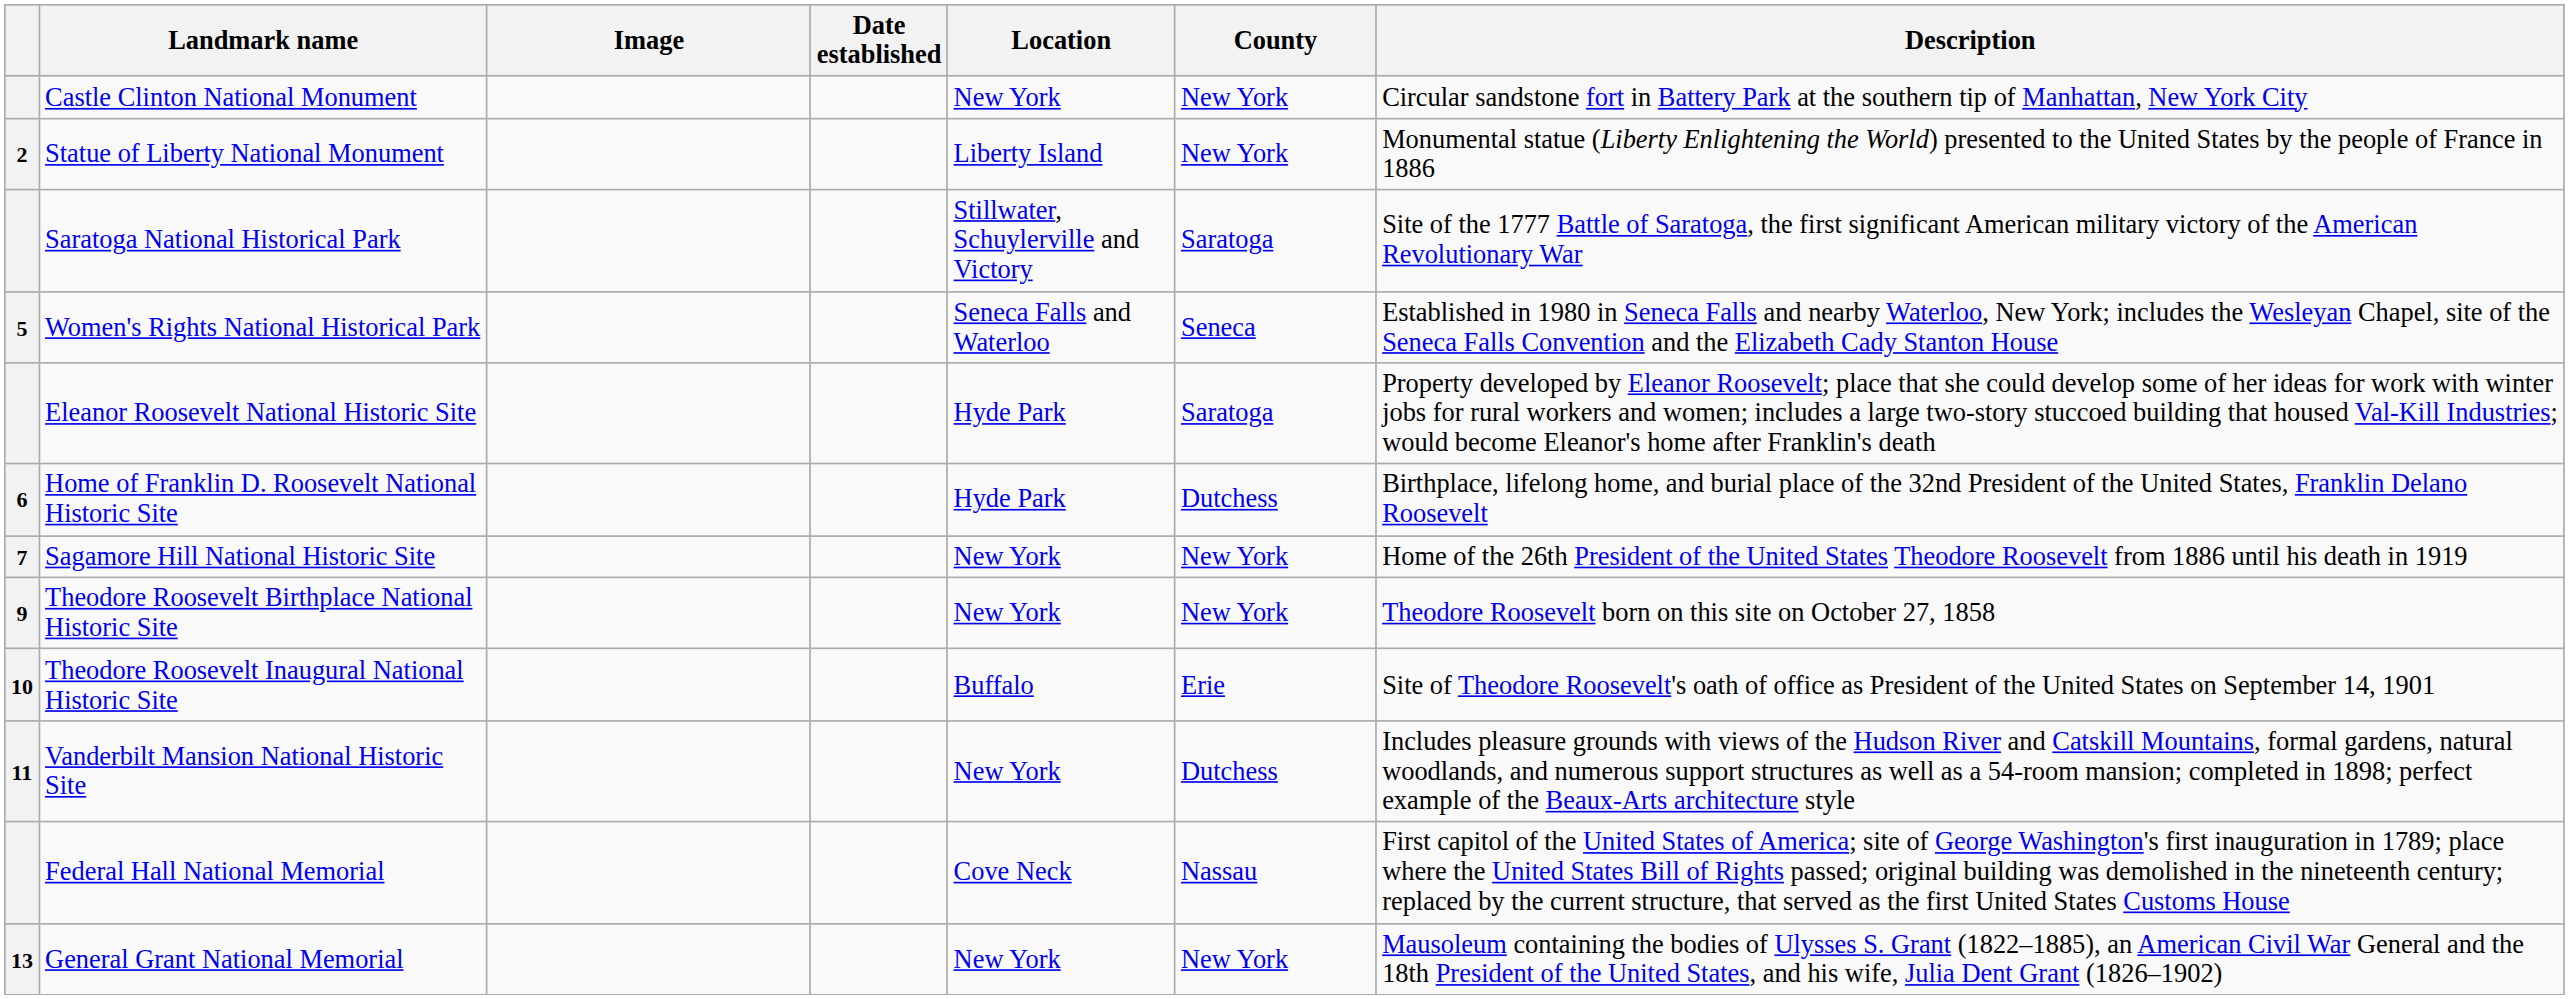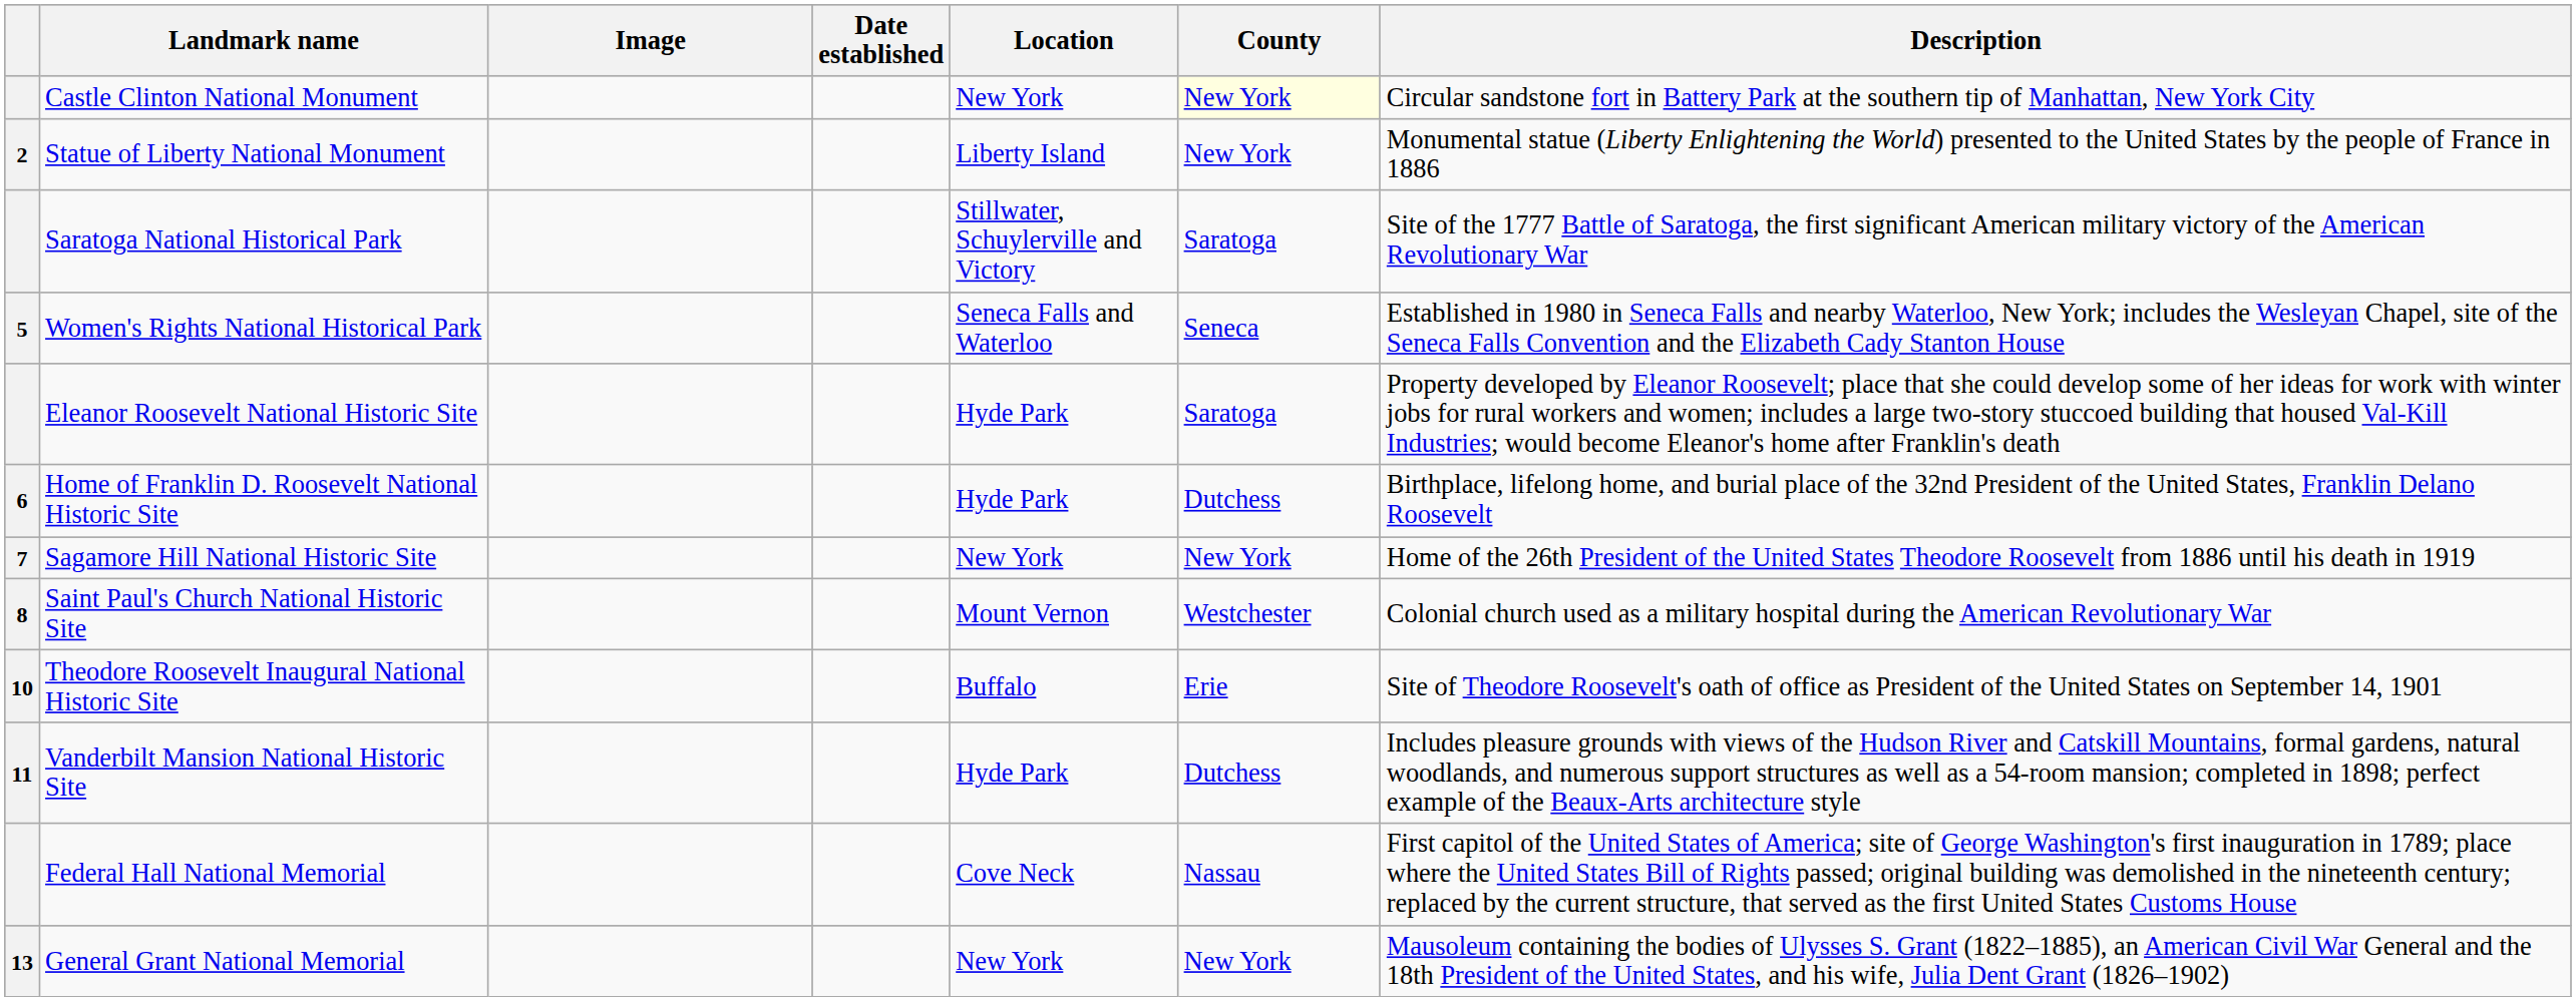 <table class="wikitable sortable" style="width:98%">
 <tr>
 <th width="1%"></th>
 <th width="18%"><strong>Landmark name</strong><br></th>
 <th class="unsortable" width="13%"><strong>Image</strong></th>
 <th date width="3%"><strong>Date established</strong></th>
 <th width="9%"><strong>Location</strong></th>
 <th width="8%"><strong>County</strong></th>
 <th class="unsortable" width="48%"><strong>Description</strong></th>
 </tr>
 <tr ->
 <th></th>
 <td><a href='#'>Castle Clinton National Monument</a></td>
 <td></td>
 <td></td>
 <td><a href='#'>New York</a></td>
-<td><a href='#'>New York</a></td>
+<td style="background: lightyellow;"><a href='#'>New York</a></td>
 <td>Circular sandstone <a href='#'>fort</a> in <a href='#'>Battery Park</a> at the southern tip of <a href='#'>Manhattan</a>, <a href='#'>New York City</a></td>
 </tr>
 <tr ->
 <th><small>2</small></th>
 <td><a href='#'>Statue of Liberty National Monument</a></td>
 <td></td>
 <td></td>
 <td><a href='#'>Liberty Island</a></td>
 <td><a href='#'>New York</a></td>
 <td>Monumental statue (<em>Liberty Enlightening the World</em>) presented to the United States by the people of France in 1886</td>
 </tr>
 <tr ->
 <th></th>
 <td><a href='#'>Saratoga National Historical Park</a></td>
 <td></td>
 <td></td>
 <td><a href='#'>Stillwater</a>, <a href='#'>Schuylerville</a> and <a href='#'>Victory</a></td>
 <td><a href='#'>Saratoga</a></td>
 <td>Site of the 1777 <a href='#'>Battle of Saratoga</a>, the first significant American military victory of the <a href='#'>American Revolutionary War</a></td>
 </tr>
 <tr ->
 <th><small>5</small></th>
 <td><a href='#'>Women's Rights National Historical Park</a></td>
 <td></td>
 <td></td>
 <td><a href='#'>Seneca Falls</a> and <a href='#'>Waterloo</a></td>
 <td><a href='#'>Seneca</a></td>
 <td>Established in 1980 in <a href='#'>Seneca Falls</a> and nearby <a href='#'>Waterloo</a>, New York; includes the <a href='#'>Wesleyan</a> Chapel, site of the <a href='#'>Seneca Falls Convention</a> and the <a href='#'>Elizabeth Cady Stanton House</a></td>
 </tr>
 <tr ->
 <th></th>
 <td><a href='#'>Eleanor Roosevelt National Historic Site</a></td>
 <td></td>
 <td></td>
 <td><a href='#'>Hyde Park</a></td>
 <td><a href='#'>Saratoga</a></td>
 <td>Property developed by <a href='#'>Eleanor Roosevelt</a>; place that she could develop some of her ideas for work with winter jobs for rural workers and women; includes a large two-story stuccoed building that housed <a href='#'>Val-Kill Industries</a>; would become Eleanor's home after Franklin's death</td>
 </tr>
 <tr ->
 <th><small>6</small></th>
 <td><a href='#'>Home of Franklin D. Roosevelt National Historic Site</a></td>
 <td></td>
 <td></td>
 <td><a href='#'>Hyde Park</a></td>
 <td><a href='#'>Dutchess</a></td>
 <td>Birthplace, lifelong home, and burial place of the 32nd President of the United States, <a href='#'>Franklin Delano Roosevelt</a></td>
 </tr>
 <tr ->
 <th><small>7</small></th>
 <td><a href='#'>Sagamore Hill National Historic Site</a></td>
 <td></td>
 <td></td>
 <td><a href='#'>New York</a></td>
 <td><a href='#'>New York</a></td>
 <td>Home of the 26th <a href='#'>President of the United States</a> <a href='#'>Theodore Roosevelt</a> from 1886 until his death in 1919</td>
 </tr>
 <tr ->
-<th><small>9</small></th>
-<td><a href='#'>Theodore Roosevelt Birthplace National Historic Site</a></td>
+<th><small>8</small></th>
+<td><a href='#'>Saint Paul's Church National Historic Site</a></td>
 <td></td>
 <td></td>
-<td><a href='#'>New York</a></td>
-<td><a href='#'>New York</a></td>
-<td><a href='#'>Theodore Roosevelt</a> born on this site on October 27, 1858</td>
+<td><a href='#'>Mount Vernon</a></td>
+<td><a href='#'>Westchester</a></td>
+<td>Colonial church used as a military hospital during the <a href='#'>American Revolutionary War</a></td>
 </tr>
 <tr ->
 <th><small>10</small></th>
 <td><a href='#'>Theodore Roosevelt Inaugural National Historic Site</a></td>
 <td></td>
 <td></td>
 <td><a href='#'>Buffalo</a></td>
 <td><a href='#'>Erie</a></td>
 <td>Site of <a href='#'>Theodore Roosevelt</a>'s oath of office as President of the United States on September 14, 1901</td>
 </tr>
 <tr ->
 <th><small>11</small></th>
 <td><a href='#'>Vanderbilt Mansion National Historic Site</a></td>
 <td></td>
 <td></td>
-<td><a href='#'>New York</a></td>
+<td><a href='#'>Hyde Park</a></td>
 <td><a href='#'>Dutchess</a></td>
 <td>Includes pleasure grounds with views of the <a href='#'>Hudson River</a> and <a href='#'>Catskill Mountains</a>, formal gardens, natural woodlands, and numerous support structures as well as a 54-room mansion; completed in 1898; perfect example of the <a href='#'>Beaux-Arts architecture</a> style</td>
 </tr>
 <tr ->
 <th></th>
 <td><a href='#'>Federal Hall National Memorial</a></td>
 <td></td>
 <td></td>
 <td><a href='#'>Cove Neck</a></td>
 <td><a href='#'>Nassau</a></td>
 <td>First capitol of the <a href='#'>United States of America</a>; site of <a href='#'>George Washington</a>'s first inauguration in 1789; place where the <a href='#'>United States Bill of Rights</a> passed; original building was demolished in the nineteenth century; replaced by the current structure, that served as the first United States <a href='#'>Customs House</a></td>
 </tr>
 <tr ->
 <th><small>13</small></th>
 <td><a href='#'>General Grant National Memorial</a></td>
 <td></td>
 <td></td>
 <td><a href='#'>New York</a></td>
 <td><a href='#'>New York</a></td>
 <td><a href='#'>Mausoleum</a> containing the bodies of <a href='#'>Ulysses S. Grant</a> (1822–1885), an <a href='#'>American Civil War</a> General and the 18th <a href='#'>President of the United States</a>, and his wife, <a href='#'>Julia Dent Grant</a> (1826–1902)</td>
 </tr>
 </table>
